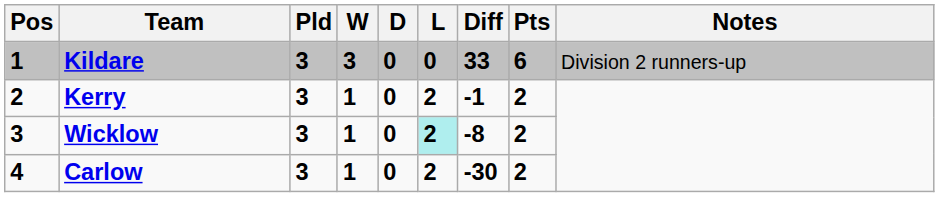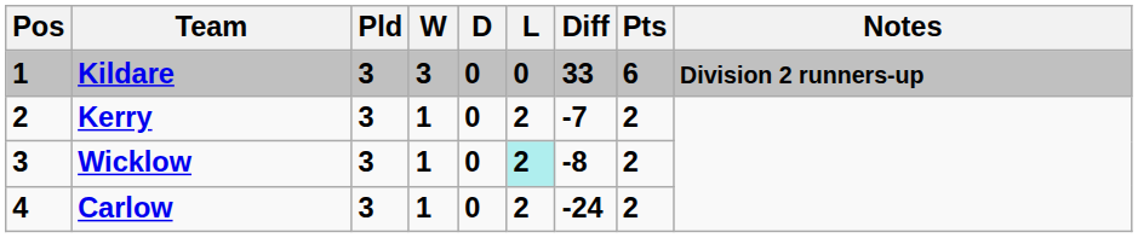 <table class="wikitable" style="text-align: centre;">
 <tr>
 <th width=20>Pos</th>
 <th width=150>Team</th>
 <th width=20>Pld</th>
 <th width=20>W</th>
 <th width=20>D</th>
 <th width=20>L</th>
 <th width=20>Diff</th>
 <th width=20>Pts</th>
 <th width=250>Notes</th>
 </tr>
 <tr style="background:silver;">
 <td><strong>1</strong></td>
 <td align=left><strong> <a href='#'>Kildare</a> </strong></td>
 <td><strong>3</strong></td>
 <td><strong>3</strong></td>
 <td><strong>0</strong></td>
 <td><strong>0</strong></td>
 <td><strong>33</strong></td>
 <td><strong>6</strong></td>
-<td><small> Division 2 runners-up</small></td>
+<td><strong><small> Division 2 runners-up</small></strong></td>
 </tr>
 <tr>
 <td><strong>2</strong></td>
 <td align=left><strong> <a href='#'>Kerry</a> </strong></td>
 <td><strong>3</strong></td>
 <td><strong>1</strong></td>
 <td><strong>0</strong></td>
 <td><strong>2</strong></td>
-<td><strong>-1</strong></td>
+<td><strong>-7</strong></td>
 <td><strong>2</strong></td>
 </tr>
 <tr>
 <td><strong>3</strong></td>
 <td align=left><strong> <a href='#'>Wicklow</a> </strong></td>
 <td><strong>3</strong></td>
 <td><strong>1</strong></td>
 <td><strong>0</strong></td>
 <td style="background: paleturquoise;"><strong>2</strong></td>
 <td><strong>-8</strong></td>
 <td><strong>2</strong></td>
 </tr>
 <tr>
 <td><strong>4</strong></td>
 <td align=left><strong> <a href='#'>Carlow</a> </strong></td>
 <td><strong>3</strong></td>
 <td><strong>1</strong></td>
 <td><strong>0</strong></td>
 <td><strong>2</strong></td>
-<td><strong>-30</strong></td>
+<td><strong>-24</strong></td>
 <td><strong>2</strong></td>
 </tr>
 </table>
